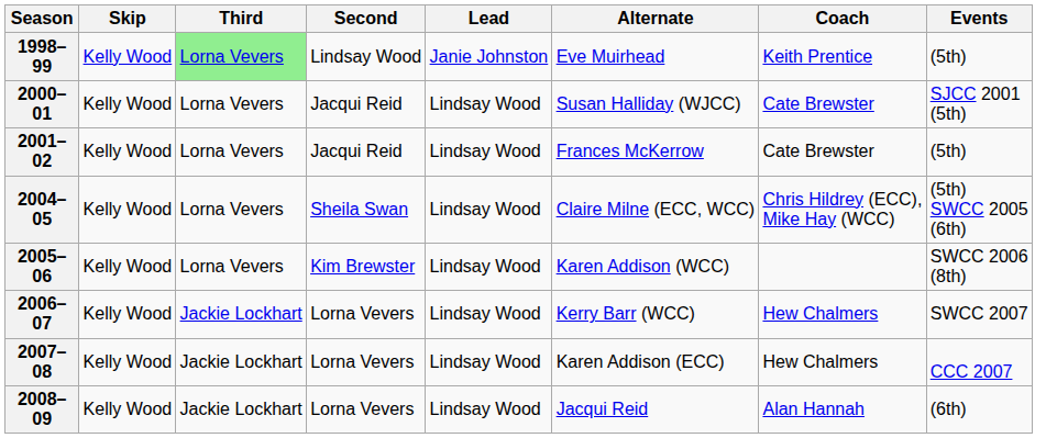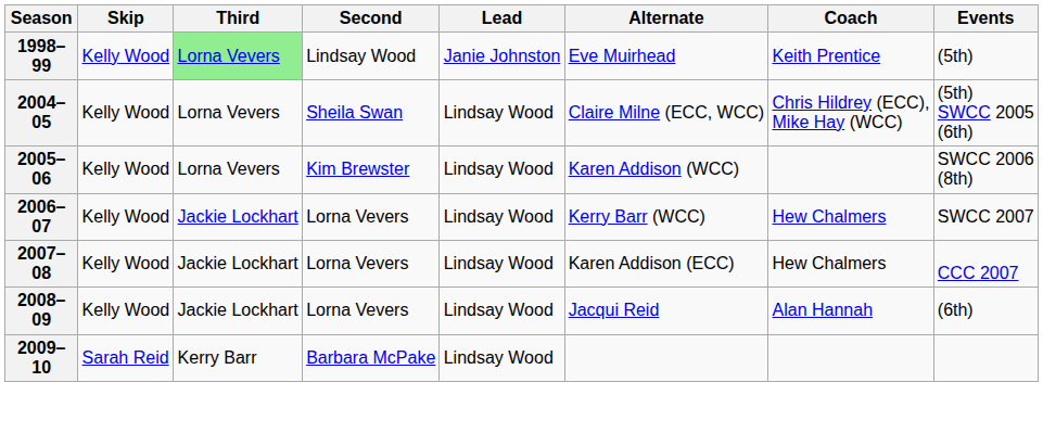 <table class="wikitable">
 <tr>
 <th scope="col" width=60>Season</th>
 <th scope="col">Skip</th>
 <th scope="col">Third</th>
 <th scope="col">Second</th>
 <th scope="col">Lead</th>
 <th scope="col">Alternate</th>
 <th scope="col">Coach</th>
 <th scope="col">Events</th>
 </tr>
 <tr>
 <th scope="row">1998–99</th>
 <td><a href='#'>Kelly Wood</a></td>
 <td style="background: lightgreen;"><a href='#'>Lorna Vevers</a></td>
 <td>Lindsay Wood</td>
 <td><a href='#'>Janie Johnston</a></td>
 <td><a href='#'>Eve Muirhead</a></td>
 <td><a href='#'>Keith Prentice</a></td>
-<td> (5th)</td>
-</tr>
-<tr>
-<th scope="row">2000–01</th>
-<td>Kelly Wood</td>
-<td>Lorna Vevers</td>
-<td>Jacqui Reid</td>
-<td>Lindsay Wood</td>
-<td><a href='#'>Susan Halliday</a> (WJCC)</td>
-<td><a href='#'>Cate Brewster</a></td>
-<td><a href='#'>SJCC</a> 2001 <br> (5th)</td>
-</tr>
-<tr>
-<th scope="row">2001–02</th>
-<td>Kelly Wood</td>
-<td>Lorna Vevers</td>
-<td>Jacqui Reid</td>
-<td>Lindsay Wood</td>
-<td><a href='#'>Frances McKerrow</a></td>
-<td>Cate Brewster</td>
 <td> (5th)</td>
 </tr>
 <tr>
 <th scope="row">2004–05</th>
 <td>Kelly Wood</td>
 <td>Lorna Vevers</td>
 <td><a href='#'>Sheila Swan</a></td>
 <td>Lindsay Wood</td>
 <td><a href='#'>Claire Milne</a> (ECC, WCC)</td>
 <td><a href='#'>Chris Hildrey</a> (ECC),<br><a href='#'>Mike Hay</a> (WCC)</td>
 <td> (5th)<br><a href='#'>SWCC</a> 2005 <br> (6th)</td>
 </tr>
 <tr>
 <th scope="row">2005–06</th>
 <td>Kelly Wood</td>
 <td>Lorna Vevers</td>
 <td><a href='#'>Kim Brewster</a></td>
 <td>Lindsay Wood</td>
 <td><a href='#'>Karen Addison</a> (WCC)</td>
 <td></td>
 <td>SWCC 2006 <br> (8th)</td>
 </tr>
 <tr>
 <th scope="row">2006–07</th>
 <td>Kelly Wood</td>
 <td><a href='#'>Jackie Lockhart</a></td>
 <td>Lorna Vevers</td>
 <td>Lindsay Wood</td>
 <td><a href='#'>Kerry Barr</a> (WCC)</td>
 <td><a href='#'>Hew Chalmers</a></td>
 <td>SWCC 2007 <br> </td>
 </tr>
 <tr>
 <th scope="row">2007–08</th>
 <td>Kelly Wood</td>
 <td>Jackie Lockhart</td>
 <td>Lorna Vevers</td>
 <td>Lindsay Wood</td>
 <td>Karen Addison (ECC)</td>
 <td>Hew Chalmers</td>
 <td> <br><a href='#'>CCC 2007</a> </td>
 </tr>
 <tr>
 <th scope="row">2008–09</th>
 <td>Kelly Wood</td>
 <td>Jackie Lockhart</td>
 <td>Lorna Vevers</td>
 <td>Lindsay Wood</td>
 <td><a href='#'>Jacqui Reid</a></td>
 <td><a href='#'>Alan Hannah</a></td>
 <td> (6th)</td>
 </tr>
+<tr>
+<th scope="row">2009–10</th>
+<td><a href='#'>Sarah Reid</a></td>
+<td>Kerry Barr</td>
+<td><a href='#'>Barbara McPake</a></td>
+<td>Lindsay Wood</td>
+<td></td>
+<td></td>
+<td></td>
+</tr>
 </table>
